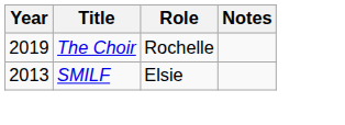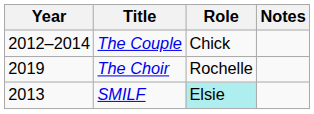 <table class="wikitable">
 <tr>
 <th>Year</th>
 <th>Title</th>
 <th>Role</th>
 <th>Notes</th>
+</tr>
+<tr>
+<td>2012–2014</td>
+<td><em><a href='#'>The Couple</a></em></td>
+<td>Chick</td>
+<td></td>
 </tr>
 <tr>
 <td>2019</td>
 <td><a href='#'><em>The Choir</em></a></td>
 <td>Rochelle</td>
 <td></td>
 </tr>
 <tr>
 <td>2013</td>
 <td><em><a href='#'>SMILF</a></em></td>
-<td>Elsie</td>
+<td style="background: paleturquoise;">Elsie</td>
 <td></td>
 </tr>
 </table>
